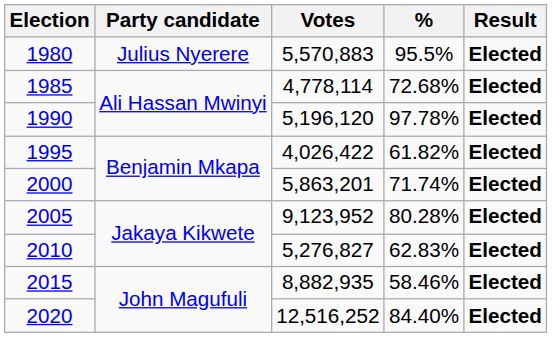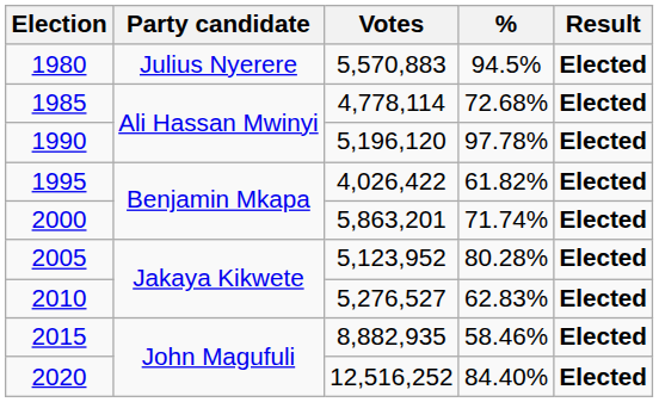 <table class=wikitable style=text-align:center>
 <tr>
 <th>Election</th>
 <th>Party candidate</th>
 <th><strong>Votes</strong></th>
 <th><strong>%</strong></th>
 <th>Result</th>
 </tr>
 <tr>
 <td><a href='#'>1980</a></td>
 <td><a href='#'>Julius Nyerere</a></td>
 <td>5,570,883</td>
-<td>95.5%</td>
+<td>94.5%</td>
 <td><strong>Elected</strong> </td>
 </tr>
 <tr>
 <td><a href='#'>1985</a></td>
 <td rowspan="2"><a href='#'>Ali Hassan Mwinyi</a></td>
 <td>4,778,114</td>
 <td>72.68%</td>
 <td><strong>Elected</strong> </td>
 </tr>
 <tr>
 <td><a href='#'>1990</a></td>
 <td>5,196,120</td>
 <td>97.78%</td>
 <td><strong>Elected</strong> </td>
 </tr>
 <tr>
 <td><a href='#'>1995</a></td>
 <td rowspan="2"><a href='#'>Benjamin Mkapa</a></td>
 <td>4,026,422</td>
 <td>61.82%</td>
 <td><strong>Elected</strong> </td>
 </tr>
 <tr>
 <td><a href='#'>2000</a></td>
 <td>5,863,201</td>
 <td>71.74%</td>
 <td><strong>Elected</strong> </td>
 </tr>
 <tr>
 <td><a href='#'>2005</a></td>
 <td rowspan="2"><a href='#'>Jakaya Kikwete</a></td>
-<td>9,123,952</td>
+<td>5,123,952</td>
 <td>80.28%</td>
 <td><strong>Elected</strong> </td>
 </tr>
 <tr>
 <td><a href='#'>2010</a></td>
-<td>5,276,827</td>
+<td>5,276,527</td>
 <td>62.83%</td>
 <td><strong>Elected</strong> </td>
 </tr>
 <tr>
 <td><a href='#'>2015</a></td>
 <td rowspan="2"><a href='#'>John Magufuli</a></td>
 <td>8,882,935</td>
 <td>58.46%</td>
 <td><strong>Elected</strong> </td>
 </tr>
 <tr>
 <td><a href='#'>2020</a></td>
 <td>12,516,252</td>
 <td>84.40%</td>
 <td><strong>Elected</strong> </td>
 </tr>
 </table>
